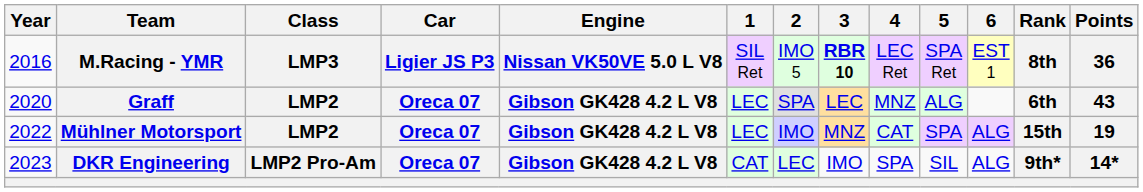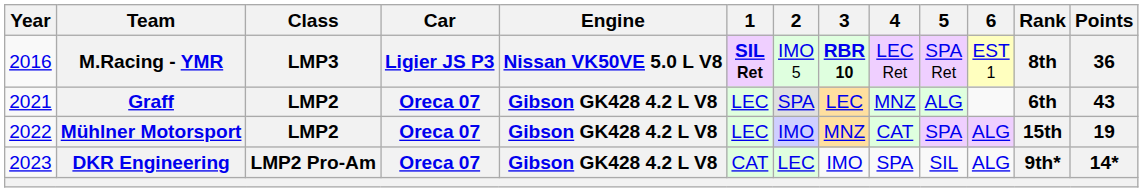 <table class="wikitable" style="text-align:center; font-size:90%">
 <tr>
 <th>Year</th>
 <th>Team</th>
 <th>Class</th>
 <th>Car</th>
 <th>Engine</th>
 <th>1</th>
 <th>2</th>
 <th>3</th>
 <th>4</th>
 <th>5</th>
 <th>6</th>
 <th>Rank</th>
 <th>Points</th>
 </tr>
 <tr>
 <td><a href='#'>2016</a></td>
 <th>M.Racing - <a href='#'>YMR</a></th>
 <th>LMP3</th>
 <th><a href='#'>Ligier JS P3</a></th>
 <th><a href='#'>Nissan VK50VE</a> 5.0 L V8</th>
-<td style="background:#EFCFFF;"><a href='#'>SIL</a><br><small>Ret</small></td>
+<td style="background:#EFCFFF;"><strong><a href='#'>SIL</a><br><small>Ret</small></strong></td>
 <td style="background:#DFFFDF;"><a href='#'>IMO</a><br><small>5</small></td>
 <td style="background:#DFFFDF;"><strong><a href='#'>RBR</a><br><small>10</small></strong></td>
 <td style="background:#EFCFFF;"><a href='#'>LEC</a><br><small>Ret</small></td>
 <td style="background:#EFCFFF;"><a href='#'>SPA</a><br><small>Ret</small></td>
 <td style="background:#FFFFBF;"><a href='#'>EST</a><br><small>1</small></td>
 <th>8th</th>
 <th>36</th>
 </tr>
 <tr>
-<td><a href='#'>2020</a></td>
+<td><a href='#'>2021</a></td>
 <th><a href='#'>Graff</a></th>
 <th>LMP2</th>
 <th><a href='#'>Oreca 07</a></th>
 <th><a href='#'>Gibson</a> GK428 4.2 L V8</th>
 <td style="background:#DFFFDF;"><a href='#'>LEC</a><br></td>
 <td style="background:#DFDFDF;"><a href='#'>SPA</a><br></td>
 <td style="background:#FFDF9F;"><a href='#'>LEC</a><br></td>
 <td style="background:#DFFFDF;"><a href='#'>MNZ</a><br></td>
 <td style="background:#DFFFDF;"><a href='#'>ALG</a><br></td>
 <td></td>
 <th>6th</th>
 <th>43</th>
 </tr>
 <tr>
 <td><a href='#'>2022</a></td>
 <th><a href='#'>Mühlner Motorsport</a></th>
 <th>LMP2</th>
 <th><a href='#'>Oreca 07</a></th>
 <th><a href='#'>Gibson</a> GK428 4.2 L V8</th>
 <td style="background:#DFFFDF;"><a href='#'>LEC</a><br></td>
 <td style="background:#CFCFFF;"><a href='#'>IMO</a><br></td>
 <td style="background:#FFDF9F;"><a href='#'>MNZ</a><br></td>
 <td style="background:#DFFFDF;"><a href='#'>CAT</a><br></td>
 <td style="background:#EFCFFF;"><a href='#'>SPA</a><br></td>
 <td style="background:#EFCFFF;"><a href='#'>ALG</a><br></td>
 <th>15th</th>
 <th>19</th>
 </tr>
 <tr>
 <td><a href='#'>2023</a></td>
 <th><a href='#'>DKR Engineering</a></th>
 <th>LMP2 Pro-Am</th>
 <th><a href='#'>Oreca 07</a></th>
 <th><a href='#'>Gibson</a> GK428 4.2 L V8</th>
 <td style="background:#DFFFDF;"><a href='#'>CAT</a><br></td>
 <td style="background:#DFFFDF;"><a href='#'>LEC</a><br></td>
 <td style="background:#;"><a href='#'>IMO</a><br></td>
 <td style="background:#;"><a href='#'>SPA</a><br></td>
 <td style="background:#;"><a href='#'>SIL</a><br></td>
 <td style="background:#;"><a href='#'>ALG</a><br></td>
 <th>9th*</th>
 <th>14*</th>
 </tr>
 <tr>
 <th colspan="13"></th>
 </tr>
 </table>
